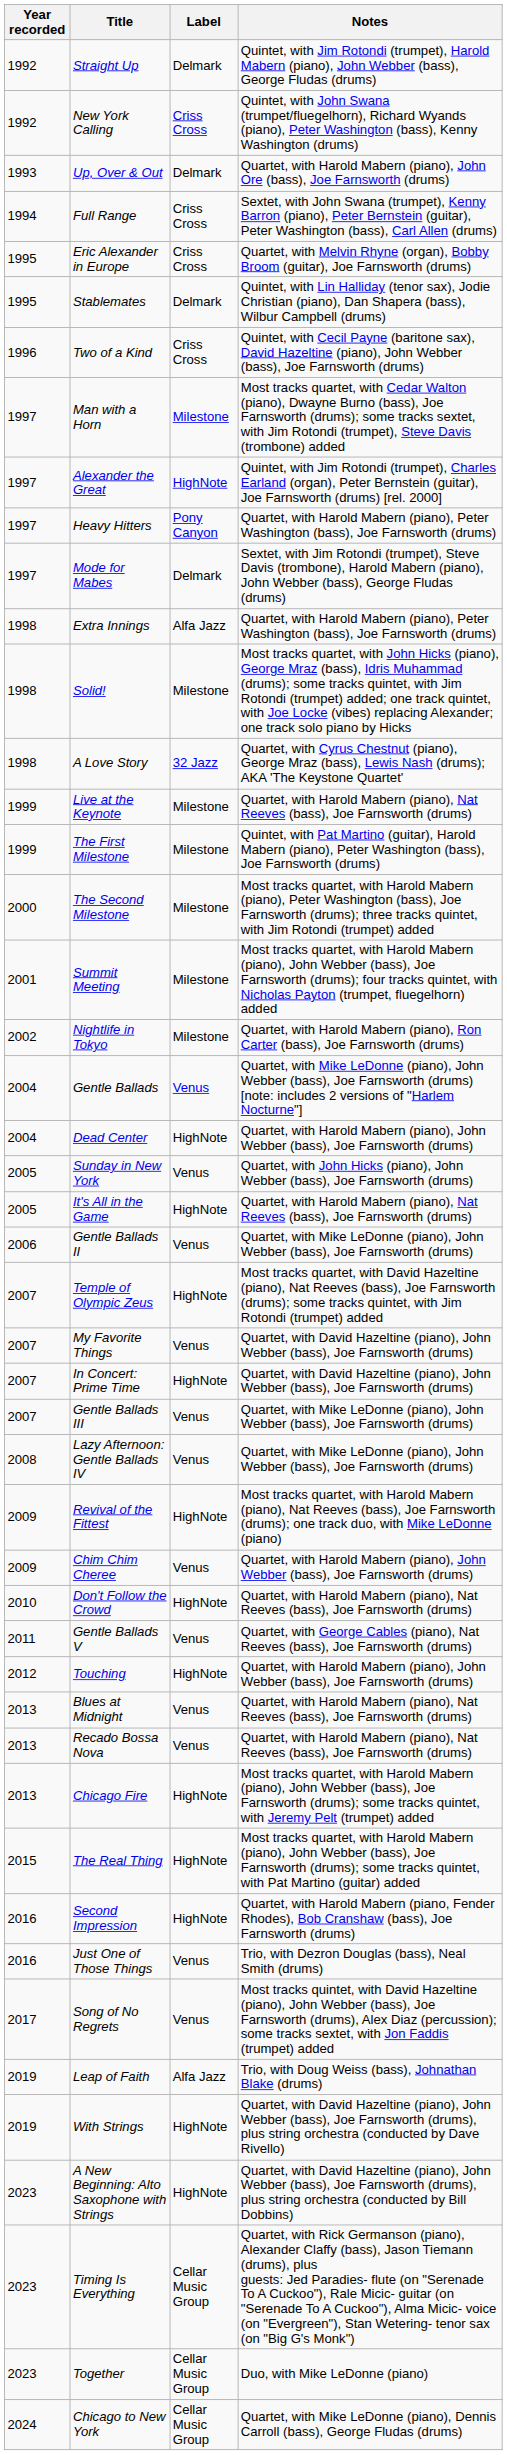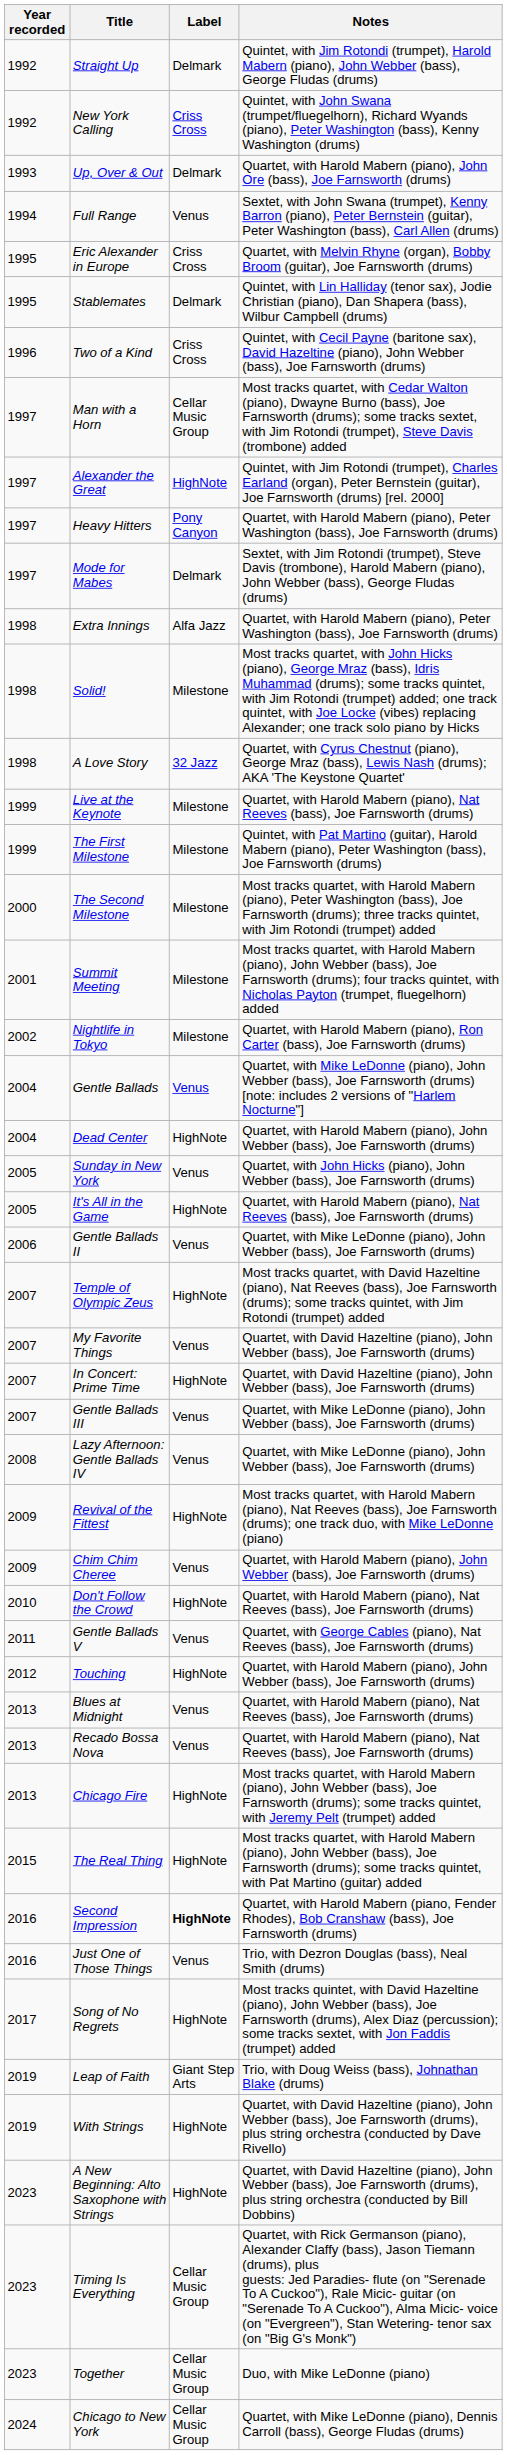 <table class="wikitable sortable">
 <tr>
 <th style="text-align:center;">Year recorded</th>
 <th>Title</th>
 <th>Label</th>
 <th>Notes</th>
 </tr>
 <tr>
 <td>1992</td>
 <td><em><a href='#'>Straight Up</a></em></td>
 <td>Delmark</td>
 <td>Quintet, with <a href='#'>Jim Rotondi</a> (trumpet), <a href='#'>Harold Mabern</a> (piano), <a href='#'>John Webber</a> (bass), George Fludas (drums)</td>
 </tr>
 <tr>
 <td>1992</td>
 <td><em>New York Calling</em></td>
 <td><a href='#'>Criss Cross</a></td>
 <td>Quintet, with <a href='#'>John Swana</a> (trumpet/fluegelhorn), Richard Wyands (piano), <a href='#'>Peter Washington</a> (bass), Kenny Washington (drums)</td>
 </tr>
 <tr>
 <td>1993</td>
 <td><em><a href='#'>Up, Over & Out</a></em></td>
 <td>Delmark</td>
 <td>Quartet, with Harold Mabern (piano), <a href='#'>John Ore</a> (bass), <a href='#'>Joe Farnsworth</a> (drums)</td>
 </tr>
 <tr>
 <td>1994</td>
 <td><em>Full Range</em></td>
-<td>Criss Cross</td>
+<td>Venus</td>
 <td>Sextet, with John Swana (trumpet), <a href='#'>Kenny Barron</a> (piano), <a href='#'>Peter Bernstein</a> (guitar), Peter Washington (bass), <a href='#'>Carl Allen</a> (drums)</td>
 </tr>
 <tr>
 <td>1995</td>
 <td><em>Eric Alexander in Europe</em></td>
 <td>Criss Cross</td>
 <td>Quartet, with <a href='#'>Melvin Rhyne</a> (organ), <a href='#'>Bobby Broom</a> (guitar), Joe Farnsworth (drums)</td>
 </tr>
 <tr>
 <td>1995</td>
 <td><em>Stablemates</em></td>
 <td>Delmark</td>
 <td>Quintet, with <a href='#'>Lin Halliday</a> (tenor sax), Jodie Christian (piano), Dan Shapera (bass), Wilbur Campbell (drums)</td>
 </tr>
 <tr>
 <td>1996</td>
 <td><em>Two of a Kind</em></td>
 <td>Criss Cross</td>
 <td>Quintet, with <a href='#'>Cecil Payne</a> (baritone sax), <a href='#'>David Hazeltine</a> (piano), John Webber (bass), Joe Farnsworth (drums)</td>
 </tr>
 <tr>
 <td>1997</td>
 <td><em>Man with a Horn</em></td>
-<td><a href='#'>Milestone</a></td>
+<td>Cellar Music Group</td>
 <td>Most tracks quartet, with <a href='#'>Cedar Walton</a> (piano), Dwayne Burno (bass), Joe Farnsworth (drums); some tracks sextet, with Jim Rotondi (trumpet), <a href='#'>Steve Davis</a> (trombone) added</td>
 </tr>
 <tr>
 <td>1997</td>
 <td><em><a href='#'>Alexander the Great</a></em></td>
 <td><a href='#'>HighNote</a></td>
 <td>Quintet, with Jim Rotondi (trumpet), <a href='#'>Charles Earland</a> (organ), Peter Bernstein (guitar), Joe Farnsworth (drums) [rel. 2000]</td>
 </tr>
 <tr>
 <td>1997</td>
 <td><em>Heavy Hitters</em></td>
 <td><a href='#'>Pony Canyon</a></td>
 <td>Quartet, with Harold Mabern (piano), Peter Washington (bass), Joe Farnsworth (drums)</td>
 </tr>
 <tr>
 <td>1997</td>
 <td><em><a href='#'>Mode for Mabes</a></em></td>
 <td>Delmark</td>
 <td>Sextet, with Jim Rotondi (trumpet), Steve Davis (trombone), Harold Mabern (piano), John Webber (bass), George Fludas (drums)</td>
 </tr>
 <tr>
 <td>1998</td>
 <td><em>Extra Innings</em></td>
 <td>Alfa Jazz</td>
 <td>Quartet, with Harold Mabern (piano), Peter Washington (bass), Joe Farnsworth (drums)</td>
 </tr>
 <tr>
 <td>1998</td>
 <td><em><a href='#'>Solid!</a></em></td>
 <td>Milestone</td>
 <td>Most tracks quartet, with <a href='#'>John Hicks</a> (piano), <a href='#'>George Mraz</a> (bass), <a href='#'>Idris Muhammad</a> (drums); some tracks quintet, with Jim Rotondi (trumpet) added; one track quintet, with <a href='#'>Joe Locke</a> (vibes) replacing Alexander; one track solo piano by Hicks</td>
 </tr>
 <tr>
 <td>1998</td>
 <td><em>A Love Story</em></td>
 <td><a href='#'>32 Jazz</a></td>
 <td>Quartet, with <a href='#'>Cyrus Chestnut</a> (piano), George Mraz (bass), <a href='#'>Lewis Nash</a> (drums); AKA 'The Keystone Quartet'</td>
 </tr>
 <tr>
 <td>1999</td>
 <td><em><a href='#'>Live at the Keynote</a></em></td>
 <td>Milestone</td>
 <td>Quartet, with Harold Mabern (piano), <a href='#'>Nat Reeves</a> (bass), Joe Farnsworth (drums)</td>
 </tr>
 <tr>
 <td>1999</td>
 <td><em><a href='#'>The First Milestone</a></em></td>
 <td>Milestone</td>
 <td>Quintet, with <a href='#'>Pat Martino</a> (guitar), Harold Mabern (piano), Peter Washington (bass), Joe Farnsworth (drums)</td>
 </tr>
 <tr>
 <td>2000</td>
 <td><em><a href='#'>The Second Milestone</a></em></td>
 <td>Milestone</td>
 <td>Most tracks quartet, with Harold Mabern (piano), Peter Washington (bass), Joe Farnsworth (drums); three tracks quintet, with Jim Rotondi (trumpet) added</td>
 </tr>
 <tr>
 <td>2001</td>
 <td><em><a href='#'>Summit Meeting</a></em></td>
 <td>Milestone</td>
 <td>Most tracks quartet, with Harold Mabern (piano), John Webber (bass), Joe Farnsworth (drums); four tracks quintet, with <a href='#'>Nicholas Payton</a> (trumpet, fluegelhorn) added</td>
 </tr>
 <tr>
 <td>2002</td>
 <td><em><a href='#'>Nightlife in Tokyo</a></em></td>
 <td>Milestone</td>
 <td>Quartet, with Harold Mabern (piano), <a href='#'>Ron Carter</a> (bass), Joe Farnsworth (drums)</td>
 </tr>
 <tr>
 <td>2004</td>
 <td><em>Gentle Ballads</em></td>
 <td><a href='#'>Venus</a></td>
 <td>Quartet, with <a href='#'>Mike LeDonne</a> (piano), John Webber (bass), Joe Farnsworth (drums) [note: includes 2 versions of "<a href='#'>Harlem Nocturne</a>"]</td>
 </tr>
 <tr>
 <td>2004</td>
 <td><em><a href='#'>Dead Center</a></em></td>
 <td>HighNote</td>
 <td>Quartet, with Harold Mabern (piano), John Webber (bass), Joe Farnsworth (drums)</td>
 </tr>
 <tr>
 <td>2005</td>
 <td><em><a href='#'>Sunday in New York</a></em></td>
 <td>Venus</td>
 <td>Quartet, with <a href='#'>John Hicks</a> (piano), John Webber (bass), Joe Farnsworth (drums)</td>
 </tr>
 <tr>
 <td>2005</td>
 <td><em><a href='#'>It's All in the Game</a></em></td>
 <td>HighNote</td>
 <td>Quartet, with Harold Mabern (piano), <a href='#'>Nat Reeves</a> (bass), Joe Farnsworth (drums)</td>
 </tr>
 <tr>
 <td>2006</td>
 <td><em>Gentle Ballads II</em></td>
 <td>Venus</td>
 <td>Quartet, with Mike LeDonne (piano), John Webber (bass), Joe Farnsworth (drums)</td>
 </tr>
 <tr>
 <td>2007</td>
 <td><em><a href='#'>Temple of Olympic Zeus</a></em></td>
 <td>HighNote</td>
 <td>Most tracks quartet, with David Hazeltine (piano), Nat Reeves (bass), Joe Farnsworth (drums); some tracks quintet, with Jim Rotondi (trumpet) added</td>
 </tr>
 <tr>
 <td>2007</td>
 <td><em>My Favorite Things</em></td>
 <td>Venus</td>
 <td>Quartet, with David Hazeltine (piano), John Webber (bass), Joe Farnsworth (drums)</td>
 </tr>
 <tr>
 <td>2007</td>
 <td><em>In Concert: Prime Time</em></td>
 <td>HighNote</td>
 <td>Quartet, with David Hazeltine (piano), John Webber (bass), Joe Farnsworth (drums)</td>
 </tr>
 <tr>
 <td>2007</td>
 <td><em>Gentle Ballads III</em></td>
 <td>Venus</td>
 <td>Quartet, with Mike LeDonne (piano), John Webber (bass), Joe Farnsworth (drums)</td>
 </tr>
 <tr>
 <td>2008</td>
 <td><em>Lazy Afternoon: Gentle Ballads IV</em></td>
 <td>Venus</td>
 <td>Quartet, with Mike LeDonne (piano), John Webber (bass), Joe Farnsworth (drums)</td>
 </tr>
 <tr>
 <td>2009</td>
 <td><em><a href='#'>Revival of the Fittest</a></em></td>
 <td>HighNote</td>
 <td>Most tracks quartet, with Harold Mabern (piano), Nat Reeves (bass), Joe Farnsworth (drums); one track duo, with <a href='#'>Mike LeDonne</a> (piano)</td>
 </tr>
 <tr>
 <td>2009</td>
 <td><em><a href='#'>Chim Chim Cheree</a></em></td>
 <td>Venus</td>
 <td>Quartet, with Harold Mabern (piano), <a href='#'>John Webber</a> (bass), Joe Farnsworth (drums)</td>
 </tr>
 <tr>
 <td>2010</td>
 <td><em><a href='#'>Don't Follow the Crowd</a></em></td>
 <td>HighNote</td>
 <td>Quartet, with Harold Mabern (piano), Nat Reeves (bass), Joe Farnsworth (drums)</td>
 </tr>
 <tr>
 <td>2011</td>
 <td><em>Gentle Ballads V</em></td>
 <td>Venus</td>
 <td>Quartet, with <a href='#'>George Cables</a> (piano), Nat Reeves (bass), Joe Farnsworth (drums)</td>
 </tr>
 <tr>
 <td>2012</td>
 <td><em><a href='#'>Touching</a></em></td>
 <td>HighNote</td>
 <td>Quartet, with Harold Mabern (piano), John Webber (bass), Joe Farnsworth (drums)</td>
 </tr>
 <tr>
 <td>2013</td>
 <td><em>Blues at Midnight</em></td>
 <td>Venus</td>
 <td>Quartet, with Harold Mabern (piano), Nat Reeves (bass), Joe Farnsworth (drums)</td>
 </tr>
 <tr>
 <td>2013</td>
 <td><em>Recado Bossa Nova</em></td>
 <td>Venus</td>
 <td>Quartet, with Harold Mabern (piano), Nat Reeves (bass), Joe Farnsworth (drums)</td>
 </tr>
 <tr>
 <td>2013</td>
 <td><em><a href='#'>Chicago Fire</a></em></td>
 <td>HighNote</td>
 <td>Most tracks quartet, with Harold Mabern (piano), John Webber (bass), Joe Farnsworth (drums); some tracks quintet, with <a href='#'>Jeremy Pelt</a> (trumpet) added</td>
 </tr>
 <tr>
 <td>2015</td>
 <td><em><a href='#'>The Real Thing</a></em></td>
 <td>HighNote</td>
 <td>Most tracks quartet, with Harold Mabern (piano), John Webber (bass), Joe Farnsworth (drums); some tracks quintet, with Pat Martino (guitar) added</td>
 </tr>
 <tr>
 <td>2016</td>
 <td><em><a href='#'>Second Impression</a></em></td>
-<td>HighNote</td>
+<td><strong>HighNote</strong></td>
 <td>Quartet, with Harold Mabern (piano, Fender Rhodes), <a href='#'>Bob Cranshaw</a> (bass), Joe Farnsworth (drums)</td>
 </tr>
 <tr>
 <td>2016</td>
 <td><em>Just One of Those Things</em></td>
 <td>Venus</td>
 <td>Trio, with Dezron Douglas (bass), Neal Smith (drums)</td>
 </tr>
 <tr>
 <td>2017</td>
 <td><em>Song of No Regrets</em></td>
-<td>Venus</td>
+<td>HighNote</td>
 <td>Most tracks quintet, with David Hazeltine (piano), John Webber (bass), Joe Farnsworth (drums), Alex Diaz (percussion); some tracks sextet, with <a href='#'>Jon Faddis</a> (trumpet) added</td>
 </tr>
 <tr>
 <td>2019</td>
 <td><em>Leap of Faith</em></td>
-<td>Alfa Jazz</td>
+<td>Giant Step Arts</td>
 <td>Trio, with Doug Weiss (bass), <a href='#'>Johnathan Blake</a> (drums)</td>
 </tr>
 <tr>
 <td>2019</td>
 <td><em>With Strings</em></td>
 <td>HighNote</td>
 <td>Quartet, with David Hazeltine (piano), John Webber (bass), Joe Farnsworth (drums), plus string orchestra (conducted by Dave Rivello)</td>
 </tr>
 <tr>
 <td>2023</td>
 <td><em>A New Beginning: Alto Saxophone with Strings</em></td>
 <td>HighNote</td>
 <td>Quartet, with David Hazeltine (piano), John Webber (bass), Joe Farnsworth (drums), plus string orchestra (conducted by Bill Dobbins)</td>
 </tr>
 <tr>
 <td>2023</td>
 <td><em>Timing Is Everything</em></td>
 <td>Cellar Music Group</td>
 <td>Quartet, with Rick Germanson (piano), Alexander Claffy (bass), Jason Tiemann (drums), plus<br>guests: Jed Paradies- flute (on "Serenade To A Cuckoo"), Rale Micic- guitar (on "Serenade To A Cuckoo"), Alma Micic- voice (on "Evergreen"), Stan Wetering- tenor sax (on "Big G's Monk")</td>
 </tr>
 <tr>
 <td>2023</td>
 <td><em>Together</em></td>
 <td>Cellar Music Group</td>
 <td>Duo, with Mike LeDonne (piano)</td>
 </tr>
 <tr>
 <td>2024</td>
 <td><em>Chicago to New York</em></td>
 <td>Cellar Music Group</td>
 <td>Quartet, with Mike LeDonne (piano), Dennis Carroll (bass), George Fludas (drums)</td>
 </tr>
 </table>
